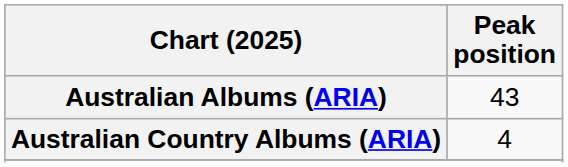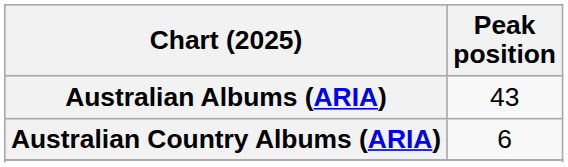 <table class="wikitable sortable plainrowheaders" style="text-align:center">
 <tr>
 <th scope="col">Chart (2025)</th>
 <th scope="col">Peak<br>position</th>
 </tr>
 <tr>
 <th scope="row">Australian Albums (<a href='#'>ARIA</a>)</th>
 <td>43</td>
 </tr>
 <tr>
 <th scope="row">Australian Country Albums (<a href='#'>ARIA</a>)</th>
-<td>4</td>
+<td>6</td>
 </tr>
 <tr>
 </tr>
 <tr>
 </tr>
 <tr>
 </tr>
 <tr>
 </tr>
 </table>
